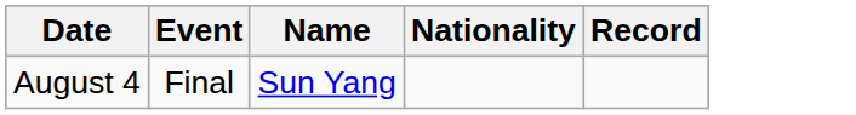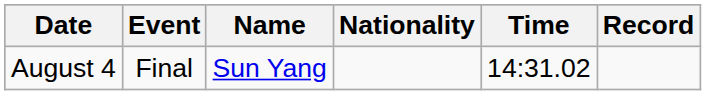 <table class=wikitable style=text-align:center>
 <tr>
 <th>Date</th>
 <th>Event</th>
 <th>Name</th>
 <th>Nationality</th>
+<th>Time</th>
 <th>Record</th>
 </tr>
 <tr>
 <td>August 4</td>
 <td>Final</td>
 <td align=left><a href='#'>Sun Yang</a></td>
 <td align=left></td>
+<td>14:31.02</td>
 <td></td>
 </tr>
 </table>
